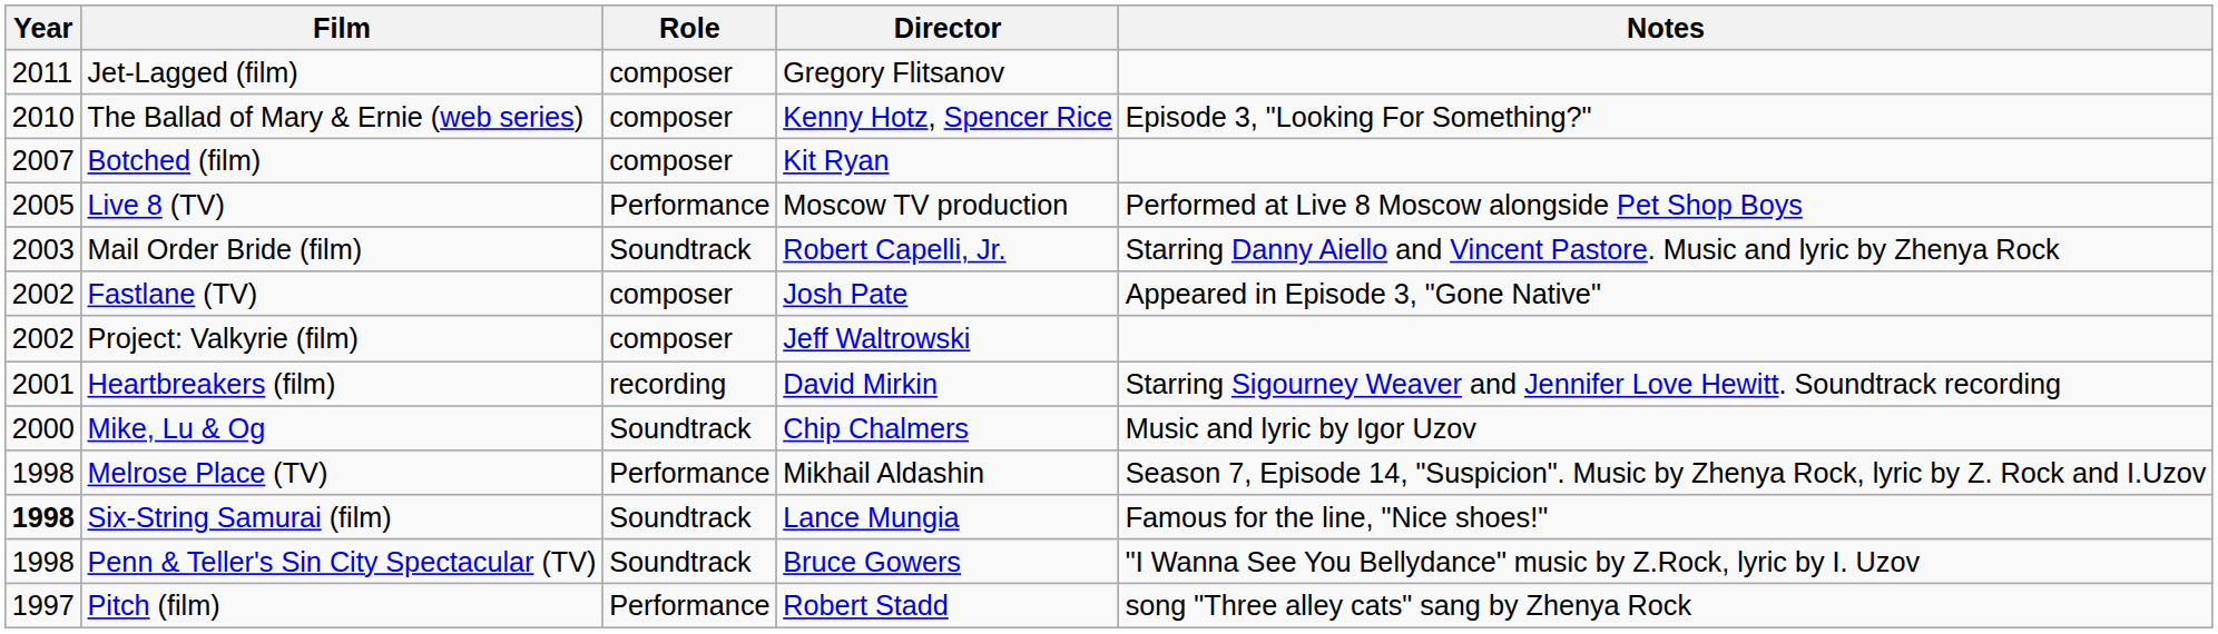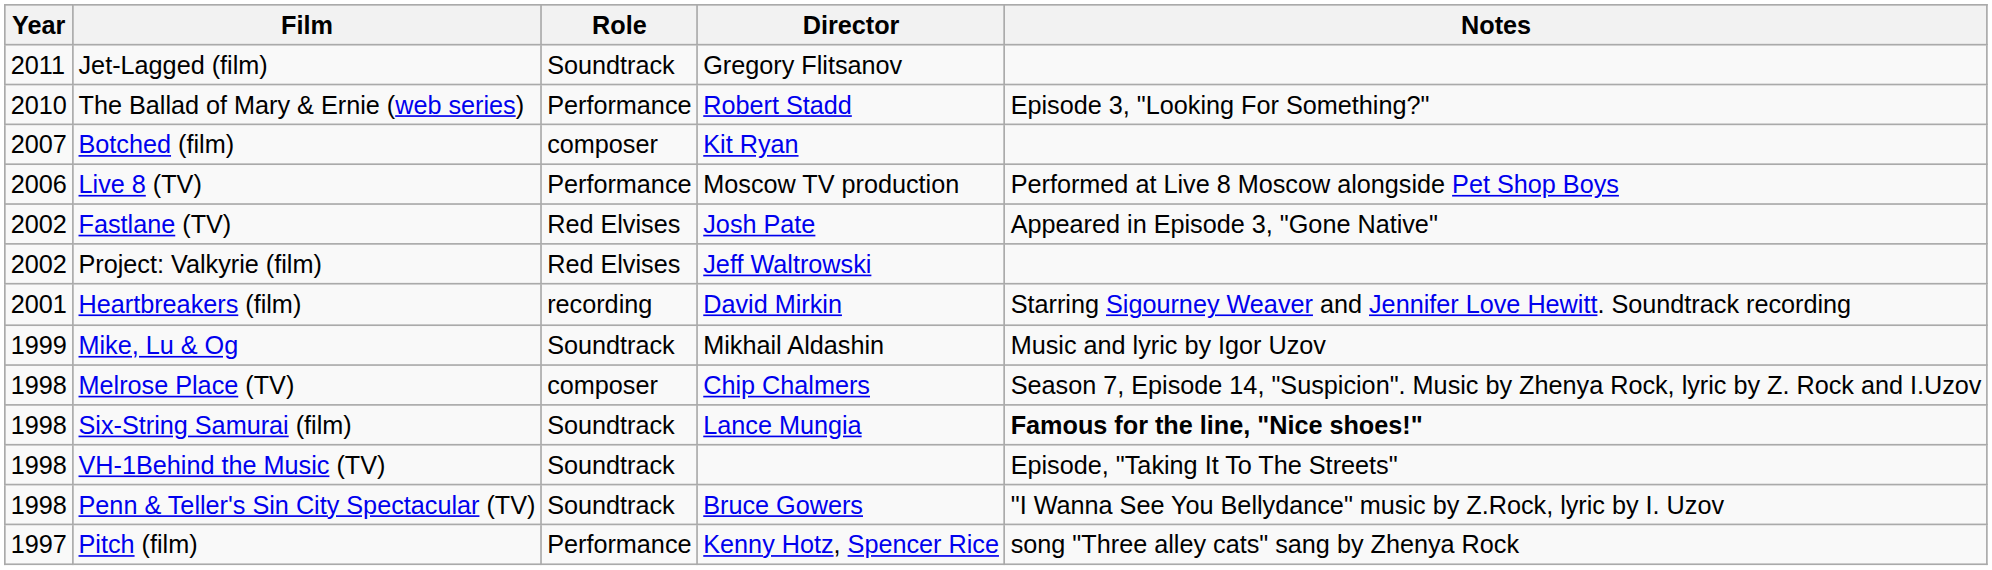 <table class="wikitable" style="font-size:95%;">
 <tr>
 <th>Year</th>
 <th>Film</th>
 <th>Role</th>
 <th>Director</th>
 <th>Notes</th>
 </tr>
 <tr>
 <td>2011</td>
 <td>Jet-Lagged (film)</td>
-<td>composer</td>
+<td>Soundtrack</td>
 <td>Gregory Flitsanov</td>
 <td></td>
 </tr>
 <tr>
 <td>2010</td>
 <td>The Ballad of Mary & Ernie (<a href='#'>web series</a>)</td>
-<td>composer</td>
-<td><a href='#'>Kenny Hotz</a>, <a href='#'>Spencer Rice</a></td>
+<td>Performance</td>
+<td><a href='#'>Robert Stadd</a></td>
 <td>Episode 3, "Looking For Something?"</td>
 </tr>
 <tr>
 <td>2007</td>
 <td><a href='#'>Botched</a> (film)</td>
 <td>composer</td>
 <td><a href='#'>Kit Ryan</a></td>
 <td></td>
 </tr>
 <tr>
-<td>2005</td>
+<td>2006</td>
 <td><a href='#'>Live 8</a> (TV)</td>
 <td>Performance</td>
 <td>Moscow TV production</td>
 <td>Performed at Live 8 Moscow alongside <a href='#'>Pet Shop Boys</a></td>
 </tr>
 <tr>
-<td>2003</td>
-<td>Mail Order Bride (film)</td>
-<td>Soundtrack</td>
-<td><a href='#'>Robert Capelli, Jr.</a></td>
-<td>Starring <a href='#'>Danny Aiello</a> and <a href='#'>Vincent Pastore</a>. Music and lyric by Zhenya Rock</td>
-</tr>
-<tr>
 <td>2002</td>
 <td><a href='#'>Fastlane</a> (TV)</td>
-<td>composer</td>
+<td>Red Elvises</td>
 <td><a href='#'>Josh Pate</a></td>
 <td>Appeared in Episode 3, "Gone Native"</td>
 </tr>
 <tr>
 <td>2002</td>
 <td>Project: Valkyrie (film)</td>
-<td>composer</td>
+<td>Red Elvises</td>
 <td><a href='#'>Jeff Waltrowski</a></td>
 <td></td>
 </tr>
 <tr>
 <td>2001</td>
 <td><a href='#'>Heartbreakers</a> (film)</td>
 <td>recording</td>
 <td><a href='#'>David Mirkin</a></td>
 <td>Starring <a href='#'>Sigourney Weaver</a> and <a href='#'>Jennifer Love Hewitt</a>. Soundtrack recording</td>
 </tr>
 <tr>
-<td>2000</td>
+<td>1999</td>
 <td><a href='#'>Mike, Lu & Og</a></td>
 <td>Soundtrack</td>
-<td><a href='#'>Chip Chalmers</a></td>
+<td>Mikhail Aldashin</td>
 <td>Music and lyric by Igor Uzov</td>
 </tr>
 <tr>
 <td>1998</td>
 <td><a href='#'>Melrose Place</a> (TV)</td>
-<td>Performance</td>
-<td>Mikhail Aldashin</td>
+<td>composer</td>
+<td><a href='#'>Chip Chalmers</a></td>
 <td>Season 7, Episode 14, "Suspicion". Music by Zhenya Rock, lyric by Z. Rock and I.Uzov</td>
 </tr>
 <tr>
-<td><strong>1998</strong></td>
+<td>1998</td>
 <td><a href='#'>Six-String Samurai</a> (film)</td>
 <td>Soundtrack</td>
 <td><a href='#'>Lance Mungia</a></td>
-<td>Famous for the line, "Nice shoes!"</td>
+<td><strong>Famous for the line, "Nice shoes!"</strong></td>
+</tr>
+<tr>
+<td>1998</td>
+<td><a href='#'>VH-1</a><a href='#'>Behind the Music</a> (TV)</td>
+<td>Soundtrack</td>
+<td></td>
+<td>Episode, "Taking It To The Streets"</td>
 </tr>
 <tr>
 <td>1998</td>
 <td><a href='#'>Penn & Teller's Sin City Spectacular</a> (TV)</td>
 <td>Soundtrack</td>
 <td><a href='#'>Bruce Gowers</a></td>
 <td>"I Wanna See You Bellydance" music by Z.Rock, lyric by I. Uzov</td>
 </tr>
 <tr>
 <td>1997</td>
 <td><a href='#'>Pitch</a> (film)</td>
 <td>Performance</td>
-<td><a href='#'>Robert Stadd</a></td>
+<td><a href='#'>Kenny Hotz</a>, <a href='#'>Spencer Rice</a></td>
 <td>song "Three alley cats" sang by Zhenya Rock</td>
 </tr>
 </table>
